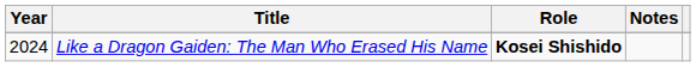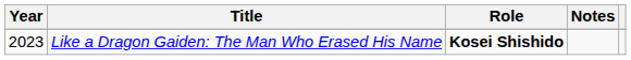 <table class="wikitable">
 <tr>
 <th>Year</th>
 <th>Title</th>
 <th>Role</th>
 <th>Notes</th>
 <th></th>
 </tr>
 <tr>
 </tr>
 <tr>
-<td>2024</td>
+<td>2023</td>
 <td><em><a href='#'>Like a Dragon Gaiden: The Man Who Erased His Name</a></em></td>
 <td><strong>Kosei Shishido</strong></td>
 <td></td>
 <td></td>
 </tr>
 </table>
